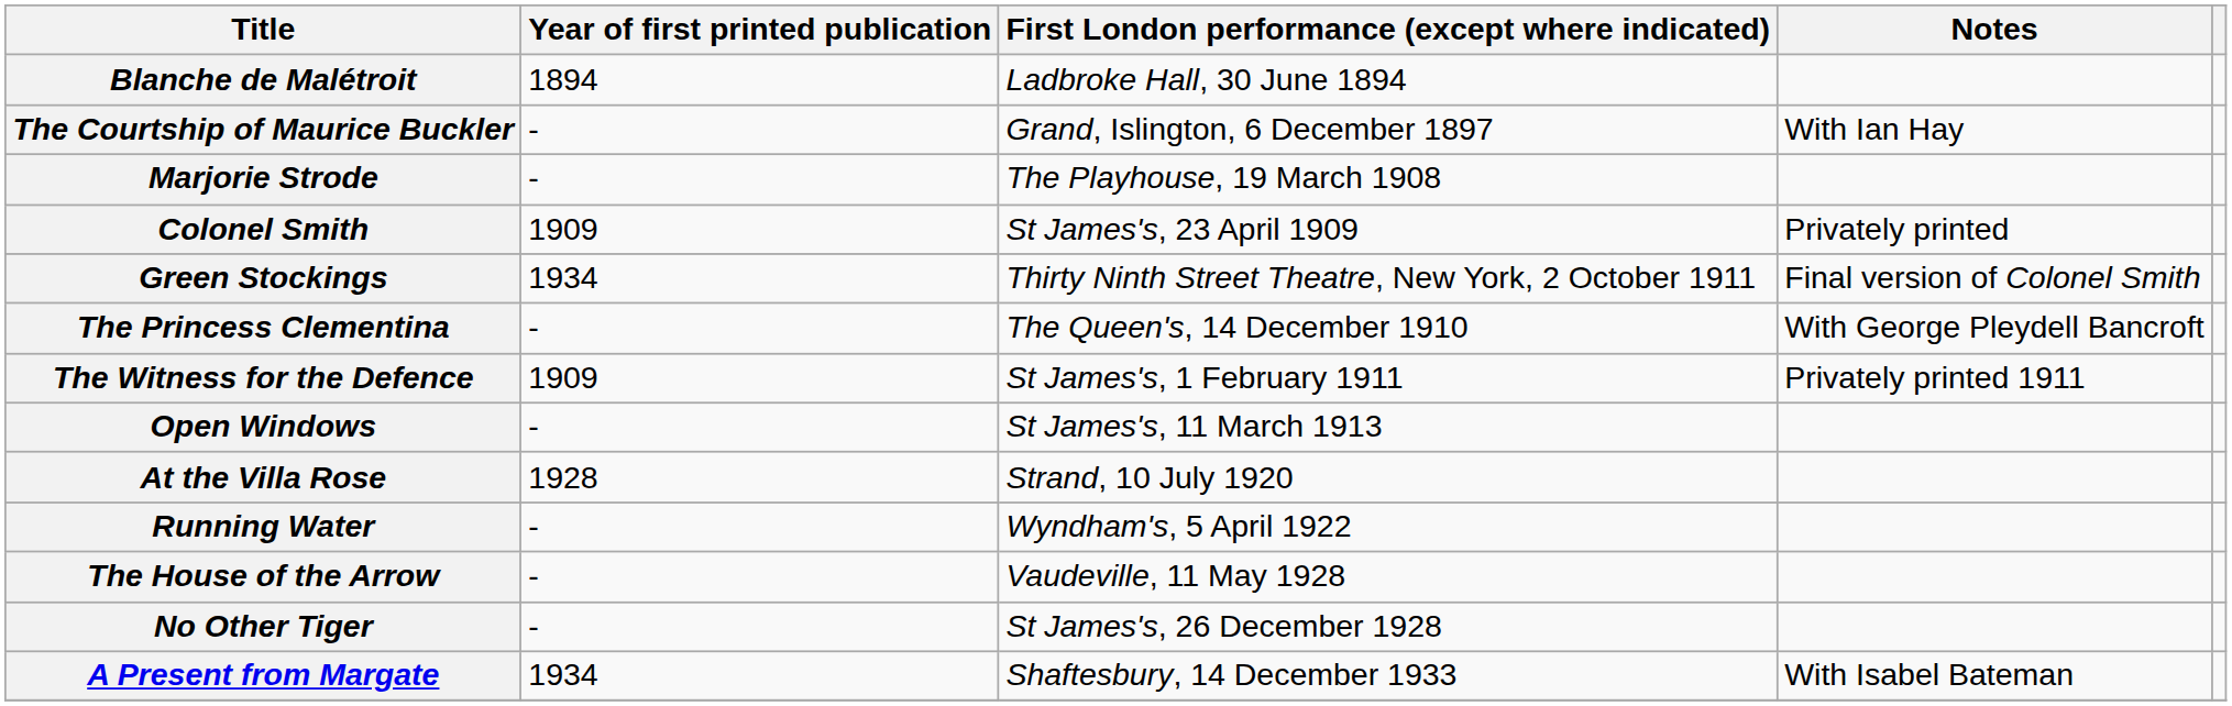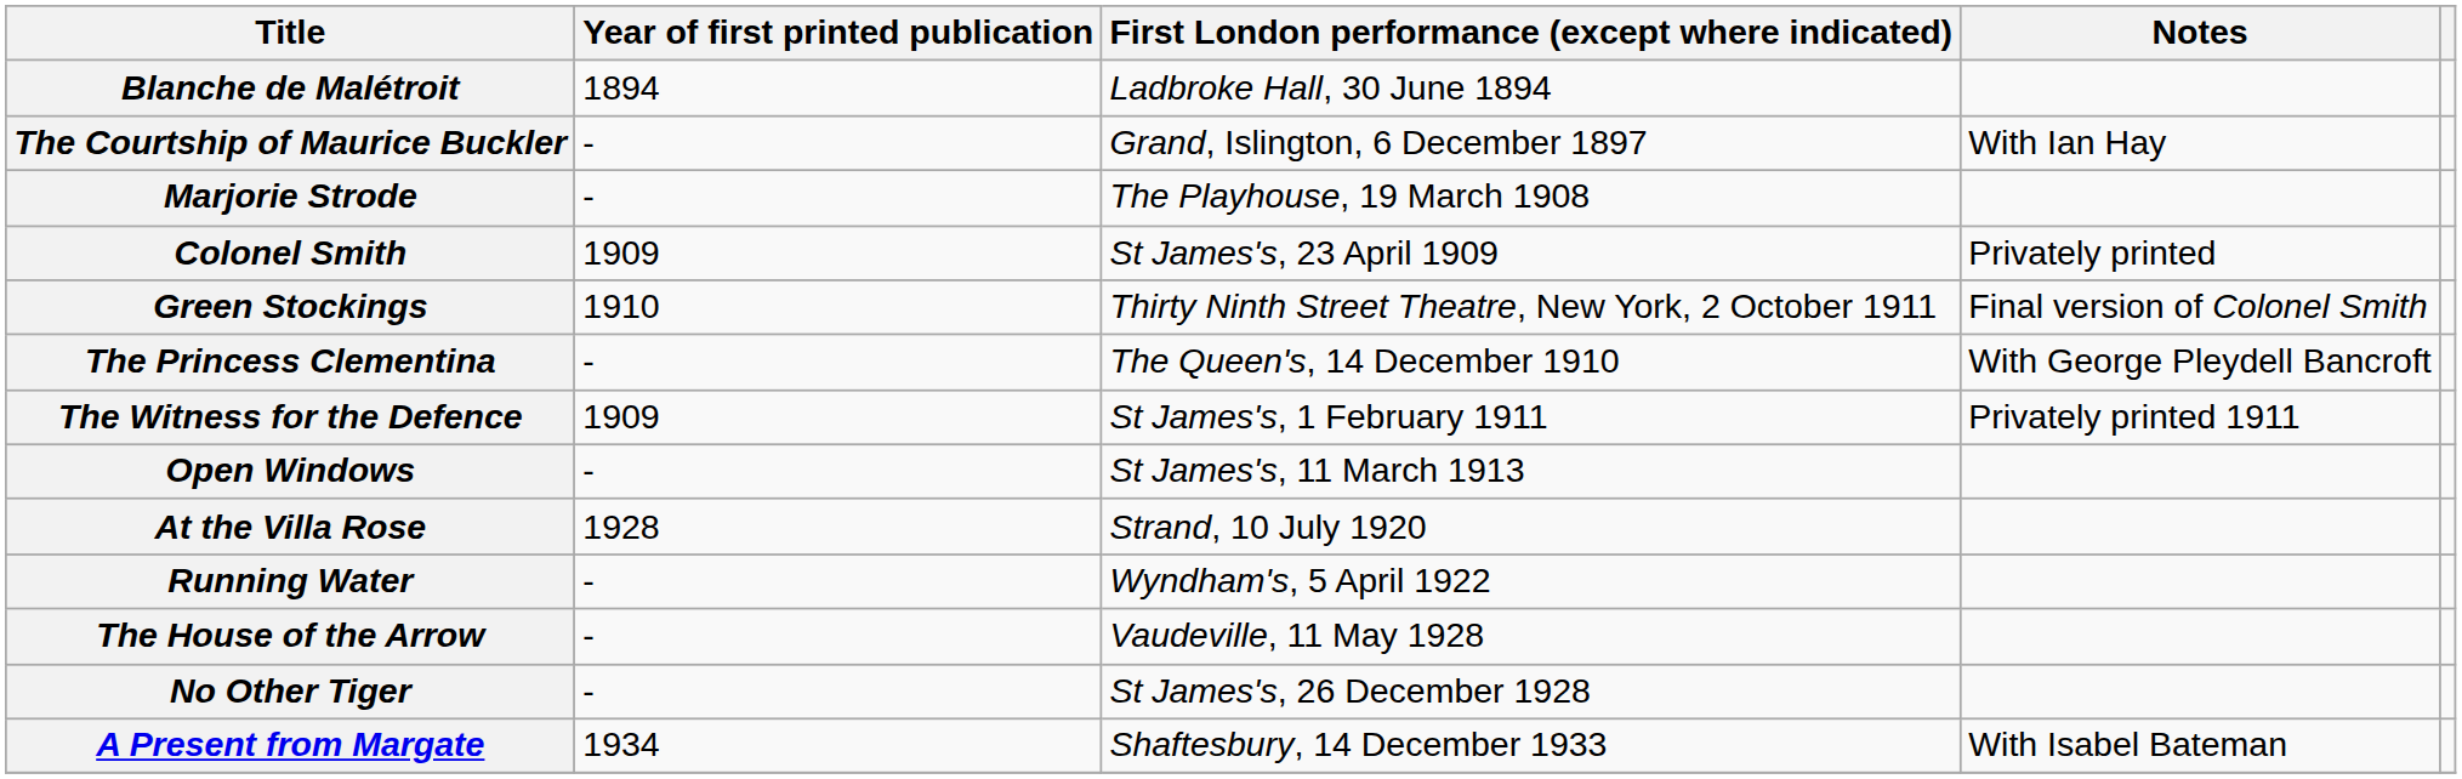 <table class="wikitable plainrowheaders sortable" style="margin-right: 0;">
 <tr>
 <th scope="col">Title</th>
 <th>Year of first printed publication</th>
 <th scope="col">First London performance (except where indicated)</th>
 <th scope="col" class="unsortable">Notes</th>
 <th scope="col" class="unsortable"></th>
 </tr>
 <tr>
 <th scope="row"><em>Blanche de Malétroit</em></th>
 <td>1894</td>
 <td><em>Ladbroke Hall</em>, 30 June 1894</td>
 <td></td>
 <td style="text-align: center;"></td>
 </tr>
 <tr>
 <th scope="row"><em>The Courtship of Maurice Buckler</em></th>
 <td>-</td>
 <td><em>Grand</em>, Islington, 6 December 1897</td>
 <td>With Ian Hay</td>
 <td style="text-align: center;"></td>
 </tr>
 <tr>
 <th scope="row"><em>Marjorie Strode</em></th>
 <td>-</td>
 <td><em>The Playhouse</em>, 19 March 1908</td>
 <td></td>
 <td style="text-align: center;"></td>
 </tr>
 <tr>
 <th scope="row"><em>Colonel Smith</em></th>
 <td>1909</td>
 <td><em>St James's</em>, 23 April 1909</td>
 <td>Privately printed</td>
 <td style="text-align: center;"></td>
 </tr>
 <tr>
 <th scope="row"><em>Green Stockings</em></th>
-<td>1934</td>
+<td>1910</td>
 <td><em>Thirty Ninth Street Theatre</em>, New York, 2 October 1911</td>
 <td>Final version of <em>Colonel Smith</em></td>
 <td style="text-align: center;"></td>
 </tr>
 <tr>
 <th scope="row"><em>The Princess Clementina</em></th>
 <td>-</td>
 <td><em>The Queen's</em>, 14 December 1910</td>
 <td>With George Pleydell Bancroft</td>
 <td style="text-align: center;"></td>
 </tr>
 <tr>
 <th scope="row"><em>The Witness for the Defence</em></th>
 <td>1909</td>
 <td><em>St James's</em>, 1 February 1911</td>
 <td>Privately printed 1911</td>
 <td style="text-align: center;"></td>
 </tr>
 <tr>
 <th scope="row"><em>Open Windows</em></th>
 <td>-</td>
 <td><em>St James's</em>, 11 March 1913</td>
 <td></td>
 <td style="text-align: center;"></td>
 </tr>
 <tr>
 <th scope="row"><em>At the Villa Rose</em></th>
 <td>1928</td>
 <td><em>Strand</em>, 10 July 1920</td>
 <td></td>
 <td style="text-align: center;"></td>
 </tr>
 <tr>
 <th scope="row"><em>Running Water</em></th>
 <td>-</td>
 <td><em>Wyndham's</em>, 5 April 1922</td>
 <td></td>
 <td style="text-align: center;"></td>
 </tr>
 <tr>
 <th scope="row"><em>The House of the Arrow</em></th>
 <td>-</td>
 <td><em>Vaudeville</em>, 11 May 1928</td>
 <td></td>
 <td style="text-align: center;"></td>
 </tr>
 <tr>
 <th scope="row"><em>No Other Tiger</em></th>
 <td>-</td>
 <td><em>St James's</em>, 26 December 1928</td>
 <td></td>
 <td style="text-align: center;"></td>
 </tr>
 <tr>
 <th scope="row"><em><a href='#'>A Present from Margate</a></em></th>
 <td>1934</td>
 <td><em>Shaftesbury</em>, 14 December 1933</td>
 <td>With Isabel Bateman</td>
 <td style="text-align: center;"></td>
 </tr>
 <tr>
 </tr>
 </table>
